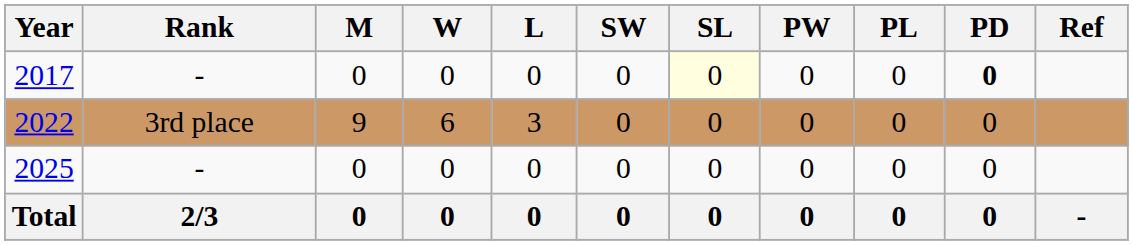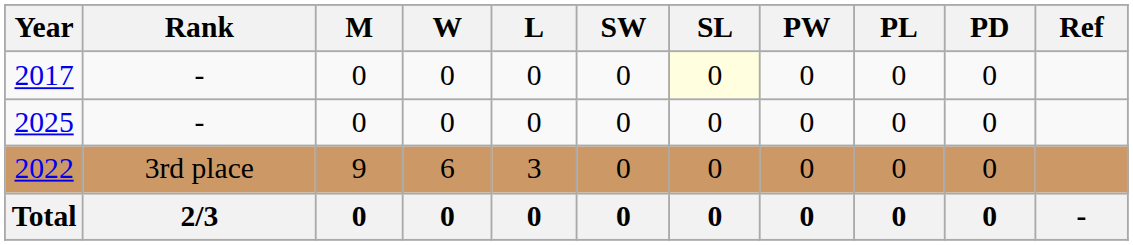 <table class="wikitable" style="text-align: center;">
 <tr>
 <th>Year</th>
 <th width=150>Rank</th>
 <th width=50>M</th>
 <th width=50>W</th>
 <th width=50>L</th>
 <th width=50>SW</th>
 <th width=50>SL</th>
 <th width=50>PW</th>
 <th width=50>PL</th>
 <th width=50>PD</th>
 <th width=50>Ref</th>
 </tr>
 <tr>
 <td> <a href='#'>2017</a></td>
 <td>-</td>
 <td>0</td>
 <td>0</td>
 <td>0</td>
 <td>0</td>
 <td style="background: lightyellow;">0</td>
 <td>0</td>
 <td>0</td>
-<td><strong>0</strong></td>
-<td></td>
-</tr>
-<tr bgcolor=cc9966>
-<td> <a href='#'>2022</a></td>
-<td>3rd place</td>
-<td>9</td>
-<td>6</td>
-<td>3</td>
-<td>0</td>
-<td>0</td>
-<td>0</td>
-<td>0</td>
 <td>0</td>
 <td></td>
 </tr>
 <tr>
 <td> <a href='#'>2025</a></td>
 <td>-</td>
 <td>0</td>
 <td>0</td>
 <td>0</td>
+<td>0</td>
+<td>0</td>
+<td>0</td>
+<td>0</td>
+<td>0</td>
+<td></td>
+</tr>
+<tr bgcolor=cc9966>
+<td> <a href='#'>2022</a></td>
+<td>3rd place</td>
+<td>9</td>
+<td>6</td>
+<td>3</td>
 <td>0</td>
 <td>0</td>
 <td>0</td>
 <td>0</td>
 <td>0</td>
 <td></td>
 </tr>
 <tr>
 <th>Total</th>
 <th>2/3</th>
 <th>0</th>
 <th>0</th>
 <th>0</th>
 <th>0</th>
 <th>0</th>
 <th>0</th>
 <th>0</th>
 <th>0</th>
 <th>-</th>
 </tr>
 </table>
